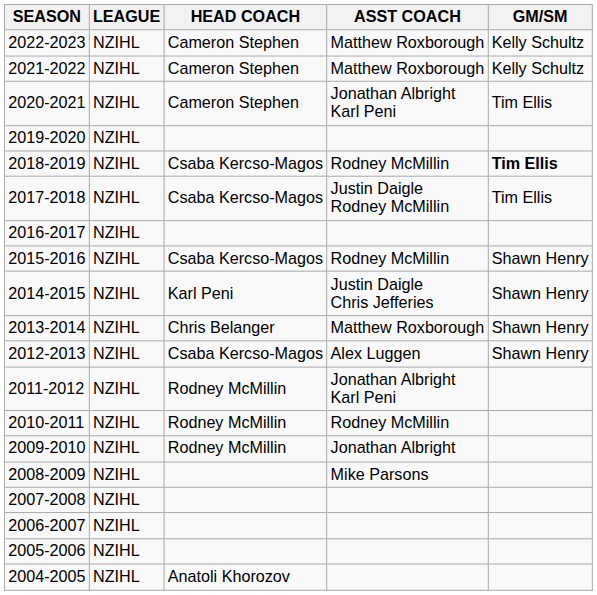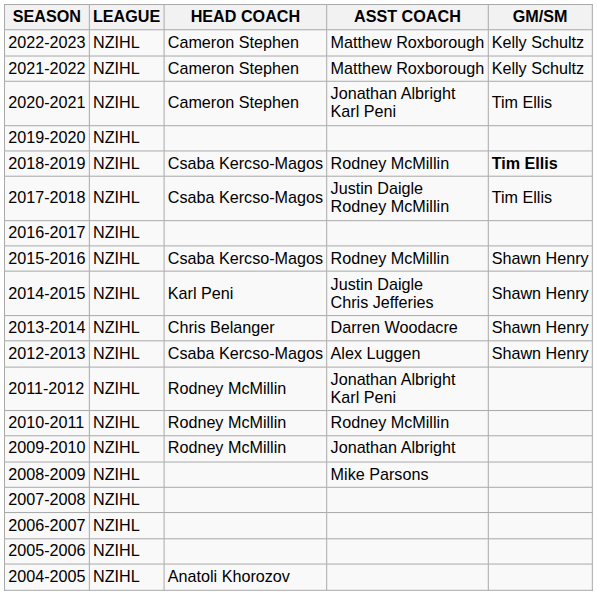 <table class="wikitable">
 <tr>
 <th>SEASON</th>
 <th>LEAGUE</th>
 <th>HEAD COACH</th>
 <th>ASST COACH</th>
 <th>GM/SM</th>
 </tr>
 <tr>
 <td>2022-2023</td>
 <td>NZIHL</td>
 <td>Cameron Stephen</td>
 <td>Matthew Roxborough</td>
 <td>Kelly Schultz</td>
 </tr>
 <tr>
 <td>2021-2022</td>
 <td>NZIHL</td>
 <td>Cameron Stephen</td>
 <td>Matthew Roxborough</td>
 <td>Kelly Schultz</td>
 </tr>
 <tr>
 <td>2020-2021</td>
 <td>NZIHL</td>
 <td>Cameron Stephen</td>
 <td>Jonathan Albright<br>Karl Peni</td>
 <td>Tim Ellis</td>
 </tr>
 <tr>
 <td>2019-2020</td>
 <td>NZIHL</td>
 <td></td>
 <td></td>
 <td></td>
 </tr>
 <tr>
 <td>2018-2019</td>
 <td>NZIHL</td>
 <td>Csaba Kercso-Magos</td>
 <td>Rodney McMillin</td>
 <td><strong>Tim Ellis</strong></td>
 </tr>
 <tr>
 <td>2017-2018</td>
 <td>NZIHL</td>
 <td>Csaba Kercso-Magos</td>
 <td>Justin Daigle<br>Rodney McMillin</td>
 <td>Tim Ellis</td>
 </tr>
 <tr>
 <td>2016-2017</td>
 <td>NZIHL</td>
 <td></td>
 <td></td>
 <td></td>
 </tr>
 <tr>
 <td>2015-2016</td>
 <td>NZIHL</td>
 <td>Csaba Kercso-Magos</td>
 <td>Rodney McMillin</td>
 <td>Shawn Henry</td>
 </tr>
 <tr>
 <td>2014-2015</td>
 <td>NZIHL</td>
 <td>Karl Peni</td>
 <td>Justin Daigle<br>Chris Jefferies</td>
 <td>Shawn Henry</td>
 </tr>
 <tr>
 <td>2013-2014</td>
 <td>NZIHL</td>
 <td>Chris Belanger</td>
-<td>Matthew Roxborough</td>
+<td>Darren Woodacre</td>
 <td>Shawn Henry</td>
 </tr>
 <tr>
 <td>2012-2013</td>
 <td>NZIHL</td>
 <td>Csaba Kercso-Magos</td>
 <td>Alex Luggen</td>
 <td>Shawn Henry</td>
 </tr>
 <tr>
 <td>2011-2012</td>
 <td>NZIHL</td>
 <td>Rodney McMillin</td>
 <td>Jonathan Albright<br>Karl Peni</td>
 <td></td>
 </tr>
 <tr>
 <td>2010-2011</td>
 <td>NZIHL</td>
 <td>Rodney McMillin</td>
 <td>Rodney McMillin</td>
 <td></td>
 </tr>
 <tr>
 <td>2009-2010</td>
 <td>NZIHL</td>
 <td>Rodney McMillin</td>
 <td>Jonathan Albright</td>
 <td></td>
 </tr>
 <tr>
 <td>2008-2009</td>
 <td>NZIHL</td>
 <td></td>
 <td>Mike Parsons</td>
 <td></td>
 </tr>
 <tr>
 <td>2007-2008</td>
 <td>NZIHL</td>
 <td></td>
 <td></td>
 <td></td>
 </tr>
 <tr>
 <td>2006-2007</td>
 <td>NZIHL</td>
 <td></td>
 <td></td>
 <td></td>
 </tr>
 <tr>
 <td>2005-2006</td>
 <td>NZIHL</td>
 <td></td>
 <td></td>
 <td></td>
 </tr>
 <tr>
 <td>2004-2005</td>
 <td>NZIHL</td>
 <td>Anatoli Khorozov</td>
 <td></td>
 </tr>
 </table>
